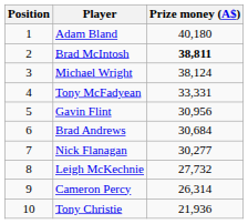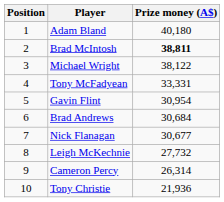 <table class="wikitable">
 <tr>
 <th>Position</th>
 <th>Player</th>
 <th>Prize money (<a href='#'>A$</a>)</th>
 </tr>
 <tr>
 <td align=center>1</td>
 <td> <a href='#'>Adam Bland</a></td>
 <td align=center>40,180</td>
 </tr>
 <tr>
 <td align=center>2</td>
 <td> <a href='#'>Brad McIntosh</a></td>
 <td align=center><strong>38,811</strong></td>
 </tr>
 <tr>
 <td align=center>3</td>
 <td> <a href='#'>Michael Wright</a></td>
-<td align=center>38,124</td>
+<td align=center>38,122</td>
 </tr>
 <tr>
 <td align=center>4</td>
 <td> <a href='#'>Tony McFadyean</a></td>
 <td align=center>33,331</td>
 </tr>
 <tr>
 <td align=center>5</td>
 <td> <a href='#'>Gavin Flint</a></td>
-<td align=center>30,956</td>
+<td align=center>30,954</td>
 </tr>
 <tr>
 <td align=center>6</td>
 <td> <a href='#'>Brad Andrews</a></td>
 <td align=center>30,684</td>
 </tr>
 <tr>
 <td align=center>7</td>
 <td> <a href='#'>Nick Flanagan</a></td>
-<td align=center>30,277</td>
+<td align=center>30,677</td>
 </tr>
 <tr>
 <td align=center>8</td>
 <td> <a href='#'>Leigh McKechnie</a></td>
 <td align=center>27,732</td>
 </tr>
 <tr>
 <td align=center>9</td>
 <td> <a href='#'>Cameron Percy</a></td>
 <td align=center>26,314</td>
 </tr>
 <tr>
 <td align=center>10</td>
 <td> <a href='#'>Tony Christie</a></td>
 <td align=center>21,936</td>
 </tr>
 </table>
